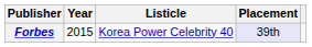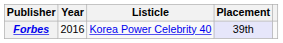 <table class="wikitable plainrowheaders sortable" style="margin-right: 0;">
 <tr>
 <th scope="col">Publisher</th>
 <th scope="col">Year</th>
 <th scope="col">Listicle</th>
 <th scope="col">Placement</th>
 <th scope="col" class="unsortable"></th>
 </tr>
 <tr>
 <th scope="row"><em><a href='#'>Forbes</a></em></th>
-<td>2015</td>
+<td>2016</td>
 <td><a href='#'>Korea Power Celebrity 40</a></td>
 <td style="background: lavender; text-align:center;">39th</td>
 <td style="text-align:center;"></td>
 </tr>
 </table>
